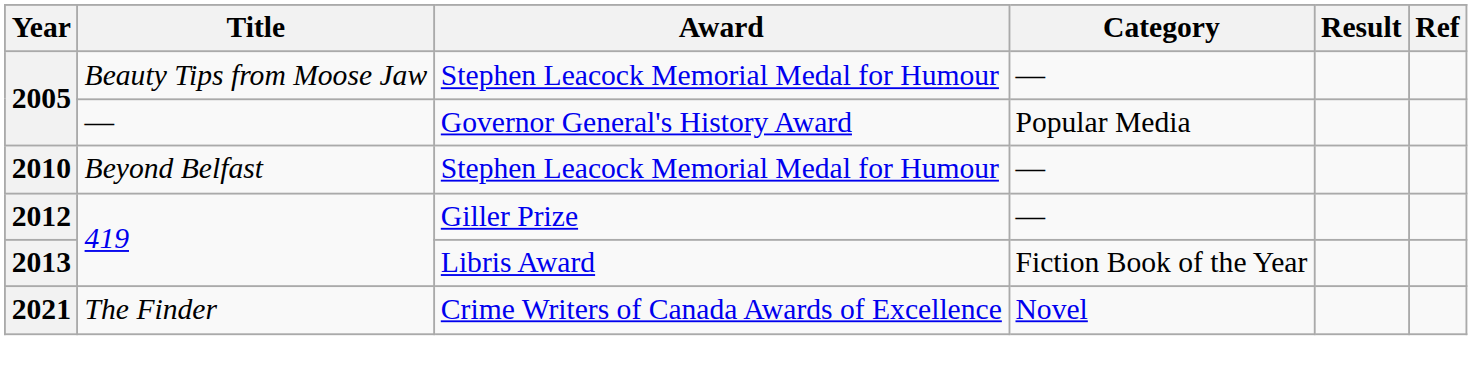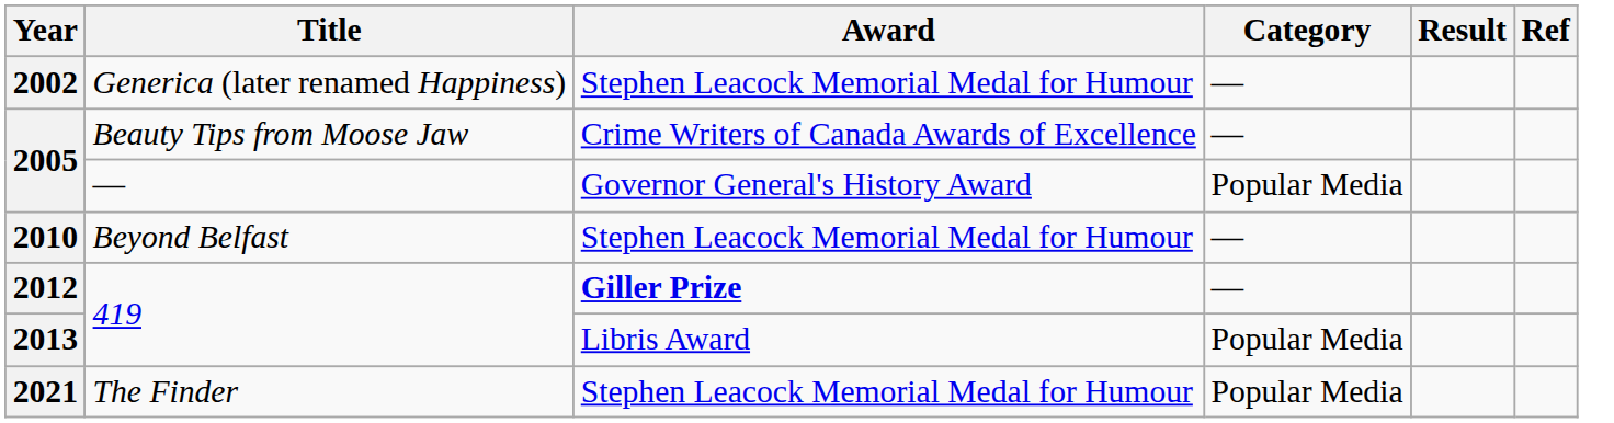 <table class="wikitable sortable">
 <tr>
 <th>Year</th>
 <th>Title</th>
 <th>Award</th>
 <th>Category</th>
 <th>Result</th>
 <th>Ref</th>
 </tr>
 <tr>
+<th>2002</th>
+<td><em>Generica</em> (later renamed <em>Happiness</em>)</td>
+<td><a href='#'>Stephen Leacock Memorial Medal for Humour</a></td>
+<td>—</td>
+<td></td>
+<td></td>
+</tr>
+<tr>
 <th rowspan="2">2005</th>
 <td><em>Beauty Tips from Moose Jaw</em></td>
-<td><a href='#'>Stephen Leacock Memorial Medal for Humour</a></td>
+<td><a href='#'>Crime Writers of Canada Awards of Excellence</a></td>
 <td>—</td>
 <td></td>
 <td></td>
 </tr>
 <tr>
 <td>—</td>
 <td><a href='#'>Governor General's History Award</a></td>
 <td>Popular Media</td>
 <td></td>
 <td></td>
 </tr>
 <tr>
 <th>2010</th>
 <td><em>Beyond Belfast</em></td>
 <td><a href='#'>Stephen Leacock Memorial Medal for Humour</a></td>
 <td>—</td>
 <td></td>
 <td></td>
 </tr>
 <tr>
 <th>2012</th>
 <td rowspan="2"><em><a href='#'>419</a></em></td>
-<td><a href='#'>Giller Prize</a></td>
+<td><strong><a href='#'>Giller Prize</a></strong></td>
 <td>—</td>
 <td></td>
 <td></td>
 </tr>
 <tr>
 <th>2013</th>
 <td><a href='#'>Libris Award</a></td>
-<td>Fiction Book of the Year</td>
+<td>Popular Media</td>
 <td></td>
 <td></td>
 </tr>
 <tr>
 <th>2021</th>
 <td><em>The Finder</em></td>
-<td><a href='#'>Crime Writers of Canada Awards of Excellence</a></td>
-<td><a href='#'>Novel</a></td>
+<td><a href='#'>Stephen Leacock Memorial Medal for Humour</a></td>
+<td>Popular Media</td>
 <td></td>
 <td></td>
 </tr>
 </table>
